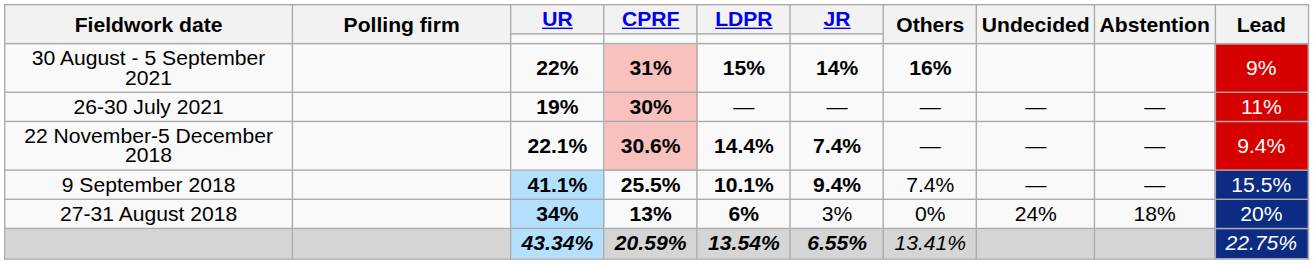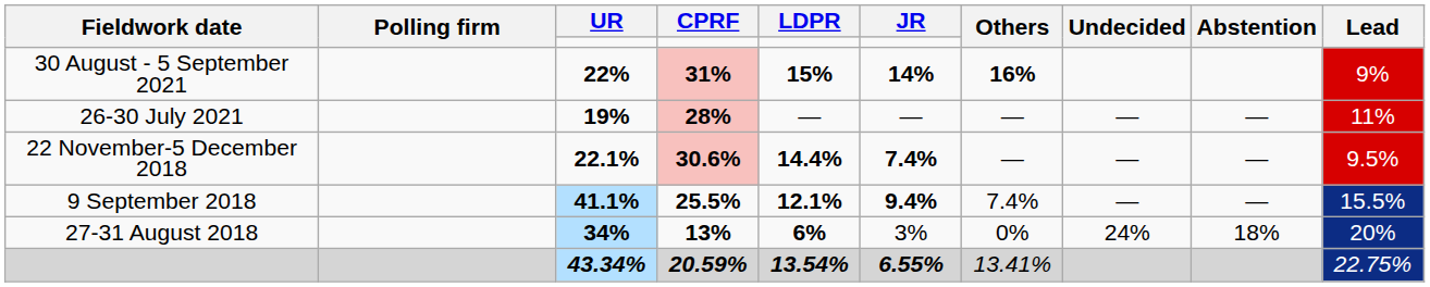 <table class=wikitable style="font-size:95%; line-height:14px; text-align:center">
 <tr>
 <th style=width:200px; rowspan=2>Fieldwork date</th>
 <th style=width:150px; rowspan=2>Polling firm</th>
 <th style="width:60px;"><a href='#'>UR</a></th>
 <th style="width:60px;"><a href='#'>CPRF</a></th>
 <th style="width:60px;"><a href='#'>LDPR</a></th>
 <th style="width:60px;"><a href='#'>JR</a></th>
 <th style="width:60px;" rowspan=2>Others</th>
 <th style="width:60px;" rowspan=2>Undecided</th>
 <th style="width:60px;" rowspan=2>Abstention</th>
 <th style="width:60px;" rowspan="2">Lead</th>
 </tr>
 <tr>
 <td bgcolor=></td>
 <td bgcolor=></td>
 <td bgcolor=></td>
 <td bgcolor=></td>
 </tr>
 <tr>
 <td>30 August - 5 September 2021</td>
 <td></td>
 <td><strong>22%</strong></td>
 <td style="background:#F8C1BE"><strong>31%</strong></td>
 <td><strong>15%</strong></td>
 <td><strong>14%</strong></td>
 <td><strong>16%</strong></td>
 <td></td>
 <td></td>
 <td style="background:#D70000; color:white;">9%</td>
 </tr>
 <tr>
 <td>26-30 July 2021</td>
 <td> </td>
 <td><strong>19%</strong></td>
-<td style="background:#F8C1BE"><strong>30%</strong></td>
+<td style="background:#F8C1BE"><strong>28%</strong></td>
 <td>—</td>
 <td>—</td>
 <td>—</td>
 <td>—</td>
 <td>—</td>
 <td style="background:#D70000; color:white;">11%</td>
 </tr>
 <tr>
 <td>22 November-5 December 2018</td>
 <td> </td>
 <td><strong>22.1%</strong></td>
 <td style="background:#F8C1BE"><strong>30.6%</strong></td>
 <td><strong>14.4%</strong></td>
 <td><strong>7.4%</strong></td>
 <td>—</td>
 <td>—</td>
 <td>—</td>
-<td style="background:#D70000; color:white;">9.4%</td>
+<td style="background:#D70000; color:white;">9.5%</td>
 </tr>
 <tr>
 <td>9 September 2018</td>
 <td></td>
 <td style="background:#B3E0FF"><strong>41.1%</strong></td>
 <td><strong>25.5%</strong></td>
-<td><strong>10.1%</strong></td>
+<td><strong>12.1%</strong></td>
 <td><strong>9.4%</strong></td>
 <td>7.4%</td>
 <td>—</td>
 <td>—</td>
 <td style="background:#0C2C84; color:white;">15.5%</td>
 </tr>
 <tr>
 <td>27-31 August 2018</td>
 <td></td>
 <td style="background:#B3E0FF"><strong>34%</strong></td>
 <td><strong>13%</strong></td>
 <td><strong>6%</strong></td>
 <td>3%</td>
 <td>0%</td>
 <td>24%</td>
 <td>18%</td>
 <td style="background:#0C2C84; color:white;">20%</td>
 </tr>
 <tr>
 <td style="background:#D5D5D5"></td>
 <td style="background:#D5D5D5"></td>
 <td style="background:#B3E0FF"><strong><em>43.34%</em></strong></td>
 <td style="background:#D5D5D5"><strong><em>20.59%</em></strong></td>
 <td style="background:#D5D5D5"><strong><em>13.54%</em></strong></td>
 <td style="background:#D5D5D5"><strong><em>6.55%</em></strong></td>
 <td style="background:#D5D5D5"><em>13.41%</em></td>
 <td style="background:#D5D5D5"></td>
 <td style="background:#D5D5D5"></td>
 <td style="background:#0C2C84; color:white;"><em>22.75%</em></td>
 </tr>
 </table>
